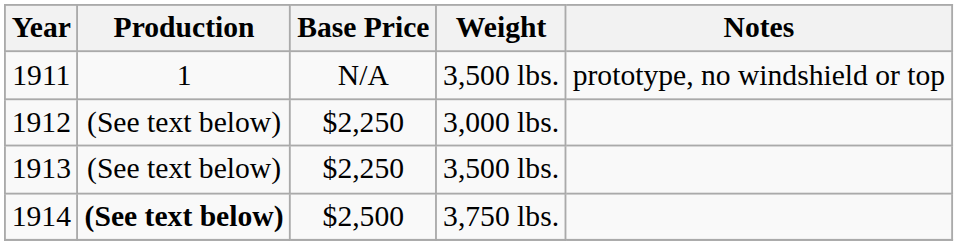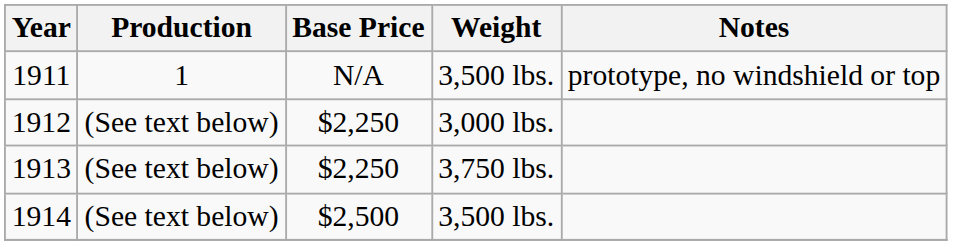 <table class="wikitable" style="text-align:center;">
 <tr>
 <th>Year</th>
 <th>Production</th>
 <th>Base Price</th>
 <th>Weight</th>
 <th>Notes</th>
 </tr>
 <tr>
 <td>1911</td>
 <td>1</td>
 <td>N/A</td>
 <td>3,500 lbs.</td>
 <td>prototype, no windshield or top</td>
 </tr>
 <tr>
 <td>1912</td>
 <td>(See text below)</td>
 <td>$2,250</td>
 <td>3,000 lbs.</td>
 <td></td>
 </tr>
 <tr>
 <td>1913</td>
 <td>(See text below)</td>
 <td>$2,250</td>
-<td>3,500 lbs.</td>
+<td>3,750 lbs.</td>
 <td></td>
 </tr>
 <tr>
 <td>1914</td>
-<td><strong>(See text below)</strong></td>
+<td>(See text below)</td>
 <td>$2,500</td>
-<td>3,750 lbs.</td>
+<td>3,500 lbs.</td>
 <td></td>
 </tr>
 <tr>
 </tr>
 </table>
